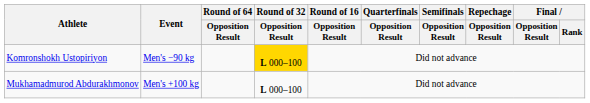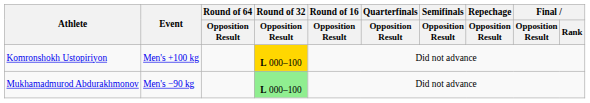 <table class="wikitable" style="font-size:90%">
 <tr>
 <th rowspan="2">Athlete</th>
 <th rowspan="2">Event</th>
 <th>Round of 64</th>
 <th>Round of 32</th>
 <th>Round of 16</th>
 <th>Quarterfinals</th>
 <th>Semifinals</th>
 <th>Repechage</th>
 <th colspan=2>Final / </th>
 </tr>
 <tr style="font-size:95%">
 <th>Opposition<br>Result</th>
 <th>Opposition<br>Result</th>
 <th>Opposition<br>Result</th>
 <th>Opposition<br>Result</th>
 <th>Opposition<br>Result</th>
 <th>Opposition<br>Result</th>
 <th>Opposition<br>Result</th>
 <th>Rank</th>
 </tr>
 <tr align=center>
 <td align=left><a href='#'>Komronshokh Ustopiriyon</a></td>
-<td align=left><a href='#'>Men's −90 kg</a></td>
+<td align=left><a href='#'>Men's +100 kg</a></td>
 <td></td>
 <td style="background: gold;"><br><strong>L</strong> 000–100</td>
 <td colspan=6>Did not advance</td>
 </tr>
 <tr align=center>
 <td align=left><a href='#'>Mukhamadmurod Abdurakhmonov</a></td>
-<td align=left><a href='#'>Men's +100 kg</a></td>
+<td align=left><a href='#'>Men's −90 kg</a></td>
 <td></td>
-<td><br><strong>L</strong> 000–100</td>
+<td style="background: lightgreen;"><br><strong>L</strong> 000–100</td>
 <td colspan=6>Did not advance</td>
 </tr>
 </table>
